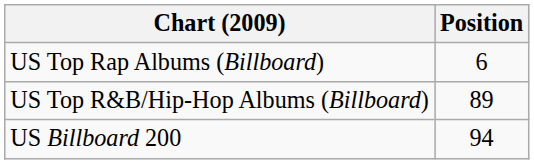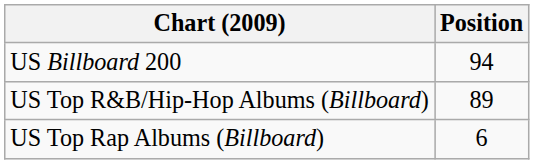 <table class="wikitable sortable">
 <tr>
 <th>Chart (2009)</th>
 <th>Position</th>
 </tr>
 <tr>
-<td>US Top Rap Albums (<em>Billboard</em>)</td>
-<td style="text-align:center;">6</td>
+<td>US <em>Billboard</em> 200</td>
+<td style="text-align:center;">94</td>
 </tr>
 <tr>
 <td>US Top R&B/Hip-Hop Albums (<em>Billboard</em>)</td>
 <td style="text-align:center;">89</td>
 </tr>
 <tr>
-<td>US <em>Billboard</em> 200</td>
-<td style="text-align:center;">94</td>
+<td>US Top Rap Albums (<em>Billboard</em>)</td>
+<td style="text-align:center;">6</td>
 </tr>
 </table>
